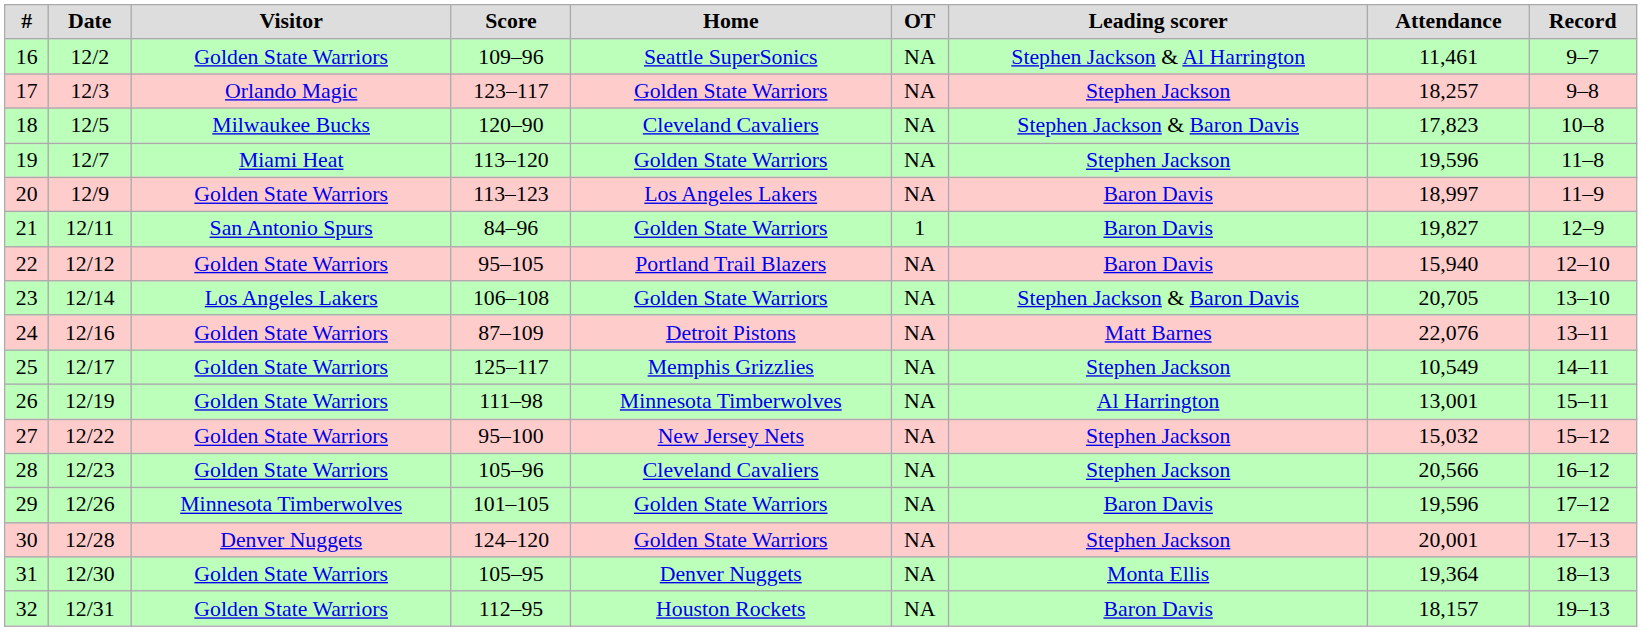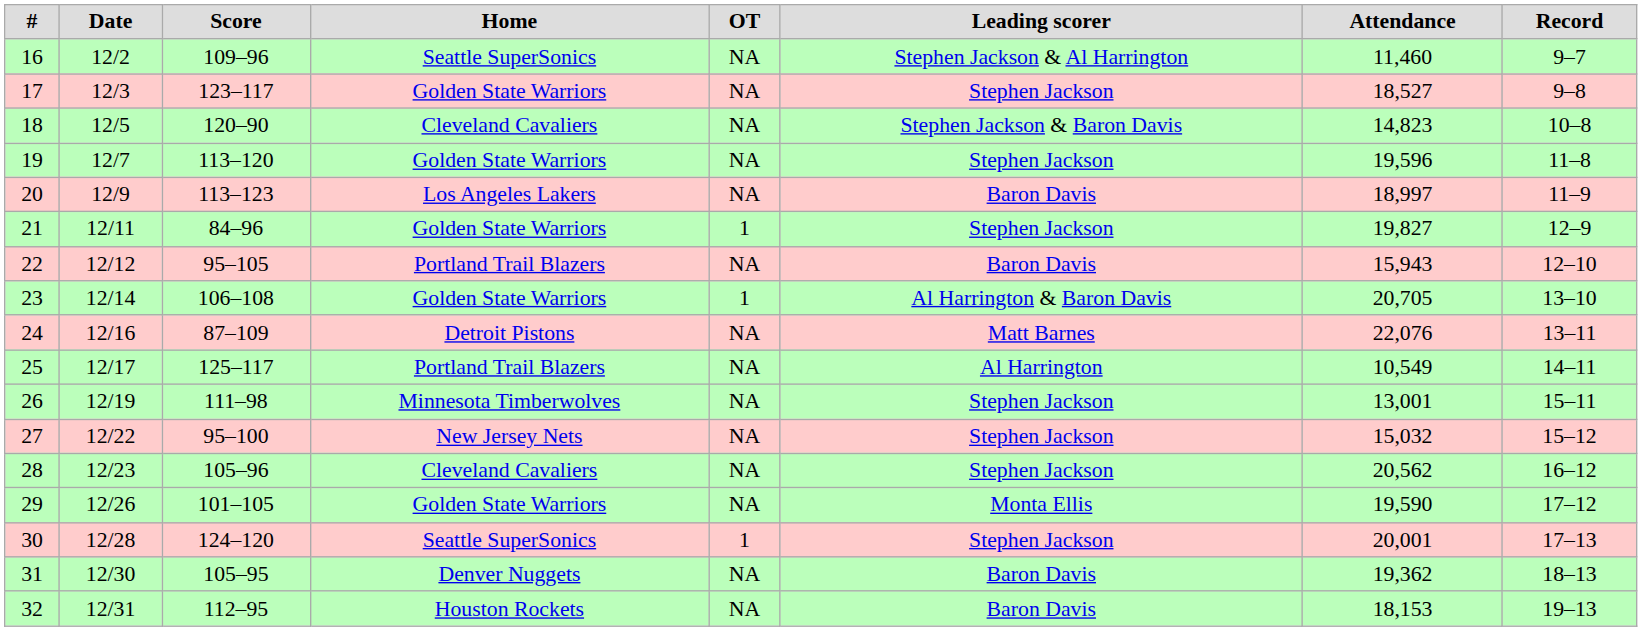 <table class="wikitable" width="95%" style="text-align:center;">
 <tr bgcolor="#dddddd">
 <td><strong>#</strong></td>
 <td><strong>Date</strong></td>
-<td><strong>Visitor</strong></td>
 <td><strong>Score</strong></td>
 <td><strong>Home</strong></td>
 <td><strong>OT</strong></td>
 <td><strong>Leading scorer</strong></td>
 <td><strong>Attendance</strong></td>
 <td><strong>Record</strong></td>
 </tr>
 <tr bgcolor="bbffbb">
 <td>16</td>
 <td>12/2</td>
-<td><a href='#'>Golden State Warriors</a></td>
 <td>109–96</td>
 <td><a href='#'>Seattle SuperSonics</a></td>
 <td>NA</td>
 <td><a href='#'>Stephen Jackson</a> & <a href='#'>Al Harrington</a></td>
-<td>11,461</td>
+<td>11,460</td>
 <td>9–7</td>
 </tr>
 <tr bgcolor="ffcccc">
 <td>17</td>
 <td>12/3</td>
-<td><a href='#'>Orlando Magic</a></td>
 <td>123–117</td>
 <td><a href='#'>Golden State Warriors</a></td>
 <td>NA</td>
 <td><a href='#'>Stephen Jackson</a></td>
-<td>18,257</td>
+<td>18,527</td>
 <td>9–8</td>
 </tr>
 <tr bgcolor="bbffbb">
 <td>18</td>
 <td>12/5</td>
-<td><a href='#'>Milwaukee Bucks</a></td>
 <td>120–90</td>
 <td><a href='#'>Cleveland Cavaliers</a></td>
 <td>NA</td>
 <td><a href='#'>Stephen Jackson</a> & <a href='#'>Baron Davis</a></td>
-<td>17,823</td>
+<td>14,823</td>
 <td>10–8</td>
 </tr>
 <tr bgcolor="bbffbb">
 <td>19</td>
 <td>12/7</td>
-<td><a href='#'>Miami Heat</a></td>
 <td>113–120</td>
 <td><a href='#'>Golden State Warriors</a></td>
 <td>NA</td>
 <td><a href='#'>Stephen Jackson</a></td>
 <td>19,596</td>
 <td>11–8</td>
 </tr>
 <tr bgcolor="ffcccc">
 <td>20</td>
 <td>12/9</td>
-<td><a href='#'>Golden State Warriors</a></td>
 <td>113–123</td>
 <td><a href='#'>Los Angeles Lakers</a></td>
 <td>NA</td>
 <td><a href='#'>Baron Davis</a></td>
 <td>18,997</td>
 <td>11–9</td>
 </tr>
 <tr bgcolor="bbffbb">
 <td>21</td>
 <td>12/11</td>
-<td><a href='#'>San Antonio Spurs</a></td>
 <td>84–96</td>
 <td><a href='#'>Golden State Warriors</a></td>
 <td>1</td>
-<td><a href='#'>Baron Davis</a></td>
+<td><a href='#'>Stephen Jackson</a></td>
 <td>19,827</td>
 <td>12–9</td>
 </tr>
 <tr bgcolor="ffcccc">
 <td>22</td>
 <td>12/12</td>
-<td><a href='#'>Golden State Warriors</a></td>
 <td>95–105</td>
 <td><a href='#'>Portland Trail Blazers</a></td>
 <td>NA</td>
 <td><a href='#'>Baron Davis</a></td>
-<td>15,940</td>
+<td>15,943</td>
 <td>12–10</td>
 </tr>
 <tr bgcolor="bbffbb">
 <td>23</td>
 <td>12/14</td>
-<td><a href='#'>Los Angeles Lakers</a></td>
 <td>106–108</td>
 <td><a href='#'>Golden State Warriors</a></td>
-<td>NA</td>
-<td><a href='#'>Stephen Jackson</a> & <a href='#'>Baron Davis</a></td>
+<td>1</td>
+<td><a href='#'>Al Harrington</a> & <a href='#'>Baron Davis</a></td>
 <td>20,705</td>
 <td>13–10</td>
 </tr>
 <tr bgcolor="ffcccc">
 <td>24</td>
 <td>12/16</td>
-<td><a href='#'>Golden State Warriors</a></td>
 <td>87–109</td>
 <td><a href='#'>Detroit Pistons</a></td>
 <td>NA</td>
 <td><a href='#'>Matt Barnes</a></td>
 <td>22,076</td>
 <td>13–11</td>
 </tr>
 <tr bgcolor="bbffbb">
 <td>25</td>
 <td>12/17</td>
-<td><a href='#'>Golden State Warriors</a></td>
 <td>125–117</td>
-<td><a href='#'>Memphis Grizzlies</a></td>
+<td><a href='#'>Portland Trail Blazers</a></td>
 <td>NA</td>
-<td><a href='#'>Stephen Jackson</a></td>
+<td><a href='#'>Al Harrington</a></td>
 <td>10,549</td>
 <td>14–11</td>
 </tr>
 <tr bgcolor="bbffbb">
 <td>26</td>
 <td>12/19</td>
-<td><a href='#'>Golden State Warriors</a></td>
 <td>111–98</td>
 <td><a href='#'>Minnesota Timberwolves</a></td>
 <td>NA</td>
-<td><a href='#'>Al Harrington</a></td>
+<td><a href='#'>Stephen Jackson</a></td>
 <td>13,001</td>
 <td>15–11</td>
 </tr>
 <tr bgcolor="ffcccc">
 <td>27</td>
 <td>12/22</td>
-<td><a href='#'>Golden State Warriors</a></td>
 <td>95–100</td>
 <td><a href='#'>New Jersey Nets</a></td>
 <td>NA</td>
 <td><a href='#'>Stephen Jackson</a></td>
 <td>15,032</td>
 <td>15–12</td>
 </tr>
 <tr bgcolor="bbffbb">
 <td>28</td>
 <td>12/23</td>
-<td><a href='#'>Golden State Warriors</a></td>
 <td>105–96</td>
 <td><a href='#'>Cleveland Cavaliers</a></td>
 <td>NA</td>
 <td><a href='#'>Stephen Jackson</a></td>
-<td>20,566</td>
+<td>20,562</td>
 <td>16–12</td>
 </tr>
 <tr bgcolor="bbffbb">
 <td>29</td>
 <td>12/26</td>
-<td><a href='#'>Minnesota Timberwolves</a></td>
 <td>101–105</td>
 <td><a href='#'>Golden State Warriors</a></td>
 <td>NA</td>
-<td><a href='#'>Baron Davis</a></td>
-<td>19,596</td>
+<td><a href='#'>Monta Ellis</a></td>
+<td>19,590</td>
 <td>17–12</td>
 </tr>
 <tr bgcolor="ffcccc">
 <td>30</td>
 <td>12/28</td>
-<td><a href='#'>Denver Nuggets</a></td>
 <td>124–120</td>
-<td><a href='#'>Golden State Warriors</a></td>
-<td>NA</td>
+<td><a href='#'>Seattle SuperSonics</a></td>
+<td>1</td>
 <td><a href='#'>Stephen Jackson</a></td>
 <td>20,001</td>
 <td>17–13</td>
 </tr>
 <tr bgcolor="bbffbb">
 <td>31</td>
 <td>12/30</td>
-<td><a href='#'>Golden State Warriors</a></td>
 <td>105–95</td>
 <td><a href='#'>Denver Nuggets</a></td>
 <td>NA</td>
-<td><a href='#'>Monta Ellis</a></td>
-<td>19,364</td>
+<td><a href='#'>Baron Davis</a></td>
+<td>19,362</td>
 <td>18–13</td>
 </tr>
 <tr bgcolor="bbffbb">
 <td>32</td>
 <td>12/31</td>
-<td><a href='#'>Golden State Warriors</a></td>
 <td>112–95</td>
 <td><a href='#'>Houston Rockets</a></td>
 <td>NA</td>
 <td><a href='#'>Baron Davis</a></td>
-<td>18,157</td>
+<td>18,153</td>
 <td>19–13</td>
 </tr>
 </table>
